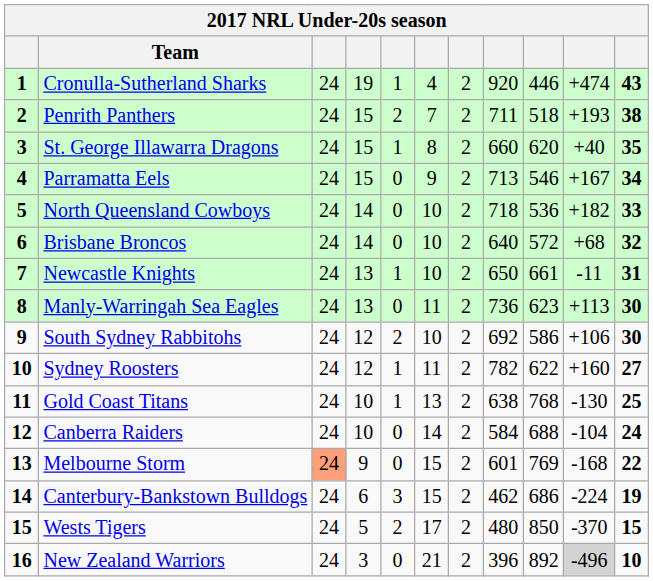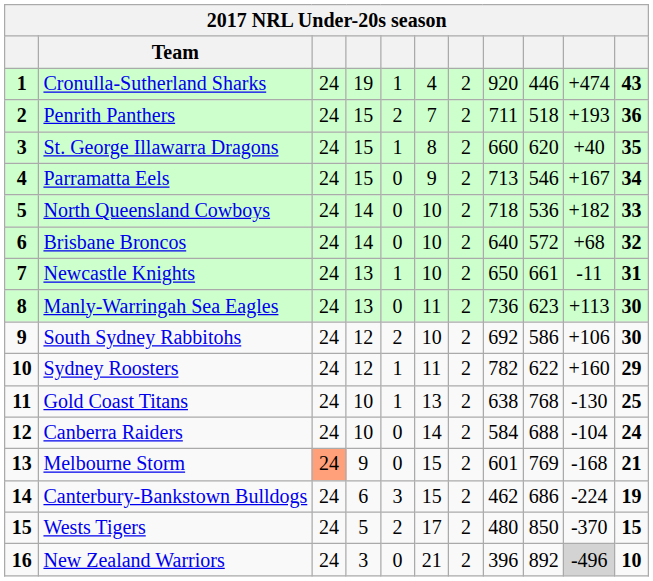 <table class="wikitable" style="text-align:center;">
 <tr>
 <th colspan="11">2017 NRL Under-20s season</th>
 </tr>
 <tr>
 <th width="20"></th>
 <th>Team</th>
 <th width="20"></th>
 <th width="20"></th>
 <th width="20"></th>
 <th width="20"></th>
 <th width="20"></th>
 <th width="25"></th>
 <th width="25"></th>
 <th width="30"></th>
 <th width="20"></th>
 </tr>
 <tr style="background: #ccffcc;">
 <td><strong>1</strong></td>
 <td style="text-align:left;"> <a href='#'>Cronulla-Sutherland Sharks</a></td>
 <td>24</td>
 <td>19</td>
 <td>1</td>
 <td>4</td>
 <td>2</td>
 <td>920</td>
 <td>446</td>
 <td>+474</td>
 <td><strong>43</strong></td>
 </tr>
 <tr style="background: #ccffcc;">
 <td><strong>2</strong></td>
 <td style="text-align:left;"> <a href='#'>Penrith Panthers</a></td>
 <td>24</td>
 <td>15</td>
 <td>2</td>
 <td>7</td>
 <td>2</td>
 <td>711</td>
 <td>518</td>
 <td>+193</td>
-<td><strong>38</strong></td>
+<td><strong>36</strong></td>
 </tr>
 <tr style="background: #ccffcc;">
 <td><strong>3</strong></td>
 <td style="text-align:left;"> <a href='#'>St. George Illawarra Dragons</a></td>
 <td>24</td>
 <td>15</td>
 <td>1</td>
 <td>8</td>
 <td>2</td>
 <td>660</td>
 <td>620</td>
 <td>+40</td>
 <td><strong>35</strong></td>
 </tr>
 <tr style="background: #ccffcc;">
 <td><strong>4</strong></td>
 <td style="text-align:left;"> <a href='#'>Parramatta Eels</a></td>
 <td>24</td>
 <td>15</td>
 <td>0</td>
 <td>9</td>
 <td>2</td>
 <td>713</td>
 <td>546</td>
 <td>+167</td>
 <td><strong>34</strong></td>
 </tr>
 <tr style="background: #ccffcc;">
 <td><strong>5</strong></td>
 <td style="text-align:left;"> <a href='#'>North Queensland Cowboys</a></td>
 <td>24</td>
 <td>14</td>
 <td>0</td>
 <td>10</td>
 <td>2</td>
 <td>718</td>
 <td>536</td>
 <td>+182</td>
 <td><strong>33</strong></td>
 </tr>
 <tr style="background: #ccffcc;">
 <td><strong>6</strong></td>
 <td style="text-align:left;"> <a href='#'>Brisbane Broncos</a></td>
 <td>24</td>
 <td>14</td>
 <td>0</td>
 <td>10</td>
 <td>2</td>
 <td>640</td>
 <td>572</td>
 <td>+68</td>
 <td><strong>32</strong></td>
 </tr>
 <tr style="background: #ccffcc;">
 <td><strong>7</strong></td>
 <td style="text-align:left;"> <a href='#'>Newcastle Knights</a></td>
 <td>24</td>
 <td>13</td>
 <td>1</td>
 <td>10</td>
 <td>2</td>
 <td>650</td>
 <td>661</td>
 <td>-11</td>
 <td><strong>31</strong></td>
 </tr>
 <tr style="background: #ccffcc;">
 <td><strong>8</strong></td>
 <td style="text-align:left;"> <a href='#'>Manly-Warringah Sea Eagles</a></td>
 <td>24</td>
 <td>13</td>
 <td>0</td>
 <td>11</td>
 <td>2</td>
 <td>736</td>
 <td>623</td>
 <td>+113</td>
 <td><strong>30</strong></td>
 </tr>
 <tr>
 <td><strong>9</strong></td>
 <td style="text-align:left;"> <a href='#'>South Sydney Rabbitohs</a></td>
 <td>24</td>
 <td>12</td>
 <td>2</td>
 <td>10</td>
 <td>2</td>
 <td>692</td>
 <td>586</td>
 <td>+106</td>
 <td><strong>30</strong></td>
 </tr>
 <tr>
 <td><strong>10</strong></td>
 <td style="text-align:left;"> <a href='#'>Sydney Roosters</a></td>
 <td>24</td>
 <td>12</td>
 <td>1</td>
 <td>11</td>
 <td>2</td>
 <td>782</td>
 <td>622</td>
 <td>+160</td>
-<td><strong>27</strong></td>
+<td><strong>29</strong></td>
 </tr>
 <tr>
 <td><strong>11</strong></td>
 <td style="text-align:left;"> <a href='#'>Gold Coast Titans</a></td>
 <td>24</td>
 <td>10</td>
 <td>1</td>
 <td>13</td>
 <td>2</td>
 <td>638</td>
 <td>768</td>
 <td>-130</td>
 <td><strong>25</strong></td>
 </tr>
 <tr>
 <td><strong>12</strong></td>
 <td style="text-align:left;"> <a href='#'>Canberra Raiders</a></td>
 <td>24</td>
 <td>10</td>
 <td>0</td>
 <td>14</td>
 <td>2</td>
 <td>584</td>
 <td>688</td>
 <td>-104</td>
 <td><strong>24</strong></td>
 </tr>
 <tr>
 <td><strong>13</strong></td>
 <td style="text-align:left;"> <a href='#'>Melbourne Storm</a></td>
 <td style="background: lightsalmon;">24</td>
 <td>9</td>
 <td>0</td>
 <td>15</td>
 <td>2</td>
 <td>601</td>
 <td>769</td>
 <td>-168</td>
-<td><strong>22</strong></td>
+<td><strong>21</strong></td>
 </tr>
 <tr>
 <td><strong>14</strong></td>
 <td style="text-align:left;"> <a href='#'>Canterbury-Bankstown Bulldogs</a></td>
 <td>24</td>
 <td>6</td>
 <td>3</td>
 <td>15</td>
 <td>2</td>
 <td>462</td>
 <td>686</td>
 <td>-224</td>
 <td><strong>19</strong></td>
 </tr>
 <tr>
 <td><strong>15</strong></td>
 <td style="text-align:left;"> <a href='#'>Wests Tigers</a></td>
 <td>24</td>
 <td>5</td>
 <td>2</td>
 <td>17</td>
 <td>2</td>
 <td>480</td>
 <td>850</td>
 <td>-370</td>
 <td><strong>15</strong></td>
 </tr>
 <tr>
 <td><strong>16</strong></td>
 <td style="text-align:left;"> <a href='#'>New Zealand Warriors</a></td>
 <td>24</td>
 <td>3</td>
 <td>0</td>
 <td>21</td>
 <td>2</td>
 <td>396</td>
 <td>892</td>
 <td style="background: lightgrey;">-496</td>
 <td><strong>10</strong></td>
 </tr>
 </table>
